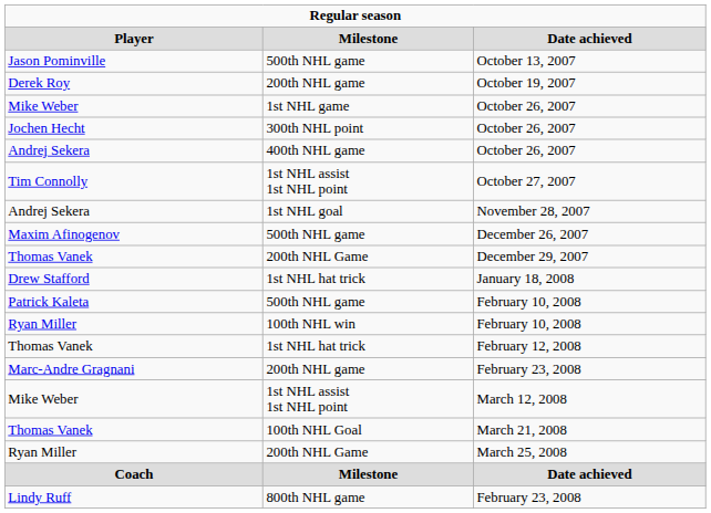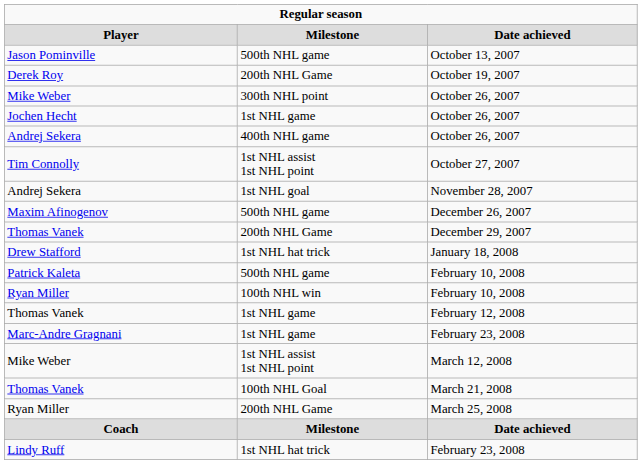 <table class="wikitable" width="50%">
 <tr>
 <td colspan="10" align="center"><strong>Regular season</strong></td>
 </tr>
 <tr align="center"  bgcolor="#dddddd">
 <td><strong>Player</strong></td>
 <td><strong>Milestone</strong></td>
 <td><strong>Date achieved</strong></td>
 </tr>
 <tr>
 <td><a href='#'>Jason Pominville</a></td>
 <td>500th NHL game</td>
 <td>October 13, 2007</td>
 </tr>
 <tr>
 <td><a href='#'>Derek Roy</a></td>
-<td>200th NHL game</td>
+<td>200th NHL Game</td>
 <td>October 19, 2007</td>
 </tr>
 <tr>
 <td><a href='#'>Mike Weber</a></td>
-<td>1st NHL game</td>
+<td>300th NHL point</td>
 <td>October 26, 2007</td>
 </tr>
 <tr>
 <td><a href='#'>Jochen Hecht</a></td>
-<td>300th NHL point</td>
+<td>1st NHL game</td>
 <td>October 26, 2007</td>
 </tr>
 <tr>
 <td><a href='#'>Andrej Sekera</a></td>
 <td>400th NHL game</td>
 <td>October 26, 2007</td>
 </tr>
 <tr>
 <td><a href='#'>Tim Connolly</a></td>
 <td>1st NHL assist<br>1st NHL point</td>
 <td>October 27, 2007</td>
 </tr>
 <tr>
 <td>Andrej Sekera</td>
 <td>1st NHL goal</td>
 <td>November 28, 2007</td>
 </tr>
 <tr>
 <td><a href='#'>Maxim Afinogenov</a></td>
 <td>500th NHL game</td>
 <td>December 26, 2007</td>
 </tr>
 <tr>
 <td><a href='#'>Thomas Vanek</a></td>
 <td>200th NHL Game</td>
 <td>December 29, 2007</td>
 </tr>
 <tr>
 <td><a href='#'>Drew Stafford</a></td>
 <td>1st NHL hat trick</td>
 <td>January 18, 2008</td>
 </tr>
 <tr>
 <td><a href='#'>Patrick Kaleta</a></td>
 <td>500th NHL game</td>
 <td>February 10, 2008</td>
 </tr>
 <tr>
 <td><a href='#'>Ryan Miller</a></td>
 <td>100th NHL win</td>
 <td>February 10, 2008</td>
 </tr>
 <tr>
 <td>Thomas Vanek</td>
-<td>1st NHL hat trick</td>
+<td>1st NHL game</td>
 <td>February 12, 2008</td>
 </tr>
 <tr>
 <td><a href='#'>Marc-Andre Gragnani</a></td>
-<td>200th NHL game</td>
+<td>1st NHL game</td>
 <td>February 23, 2008</td>
 </tr>
 <tr>
 <td>Mike Weber</td>
 <td>1st NHL assist<br>1st NHL point</td>
 <td>March 12, 2008</td>
 </tr>
 <tr>
 <td><a href='#'>Thomas Vanek</a></td>
 <td>100th NHL Goal</td>
 <td>March 21, 2008</td>
 </tr>
 <tr>
 <td>Ryan Miller</td>
 <td>200th NHL Game</td>
 <td>March 25, 2008</td>
 </tr>
 <tr align="center"  bgcolor="#dddddd">
 <td><strong>Coach</strong></td>
 <td><strong>Milestone</strong></td>
 <td><strong>Date achieved</strong></td>
 </tr>
 <tr>
 <td><a href='#'>Lindy Ruff</a></td>
-<td>800th NHL game</td>
+<td>1st NHL hat trick</td>
 <td>February 23, 2008</td>
 </tr>
 </table>
